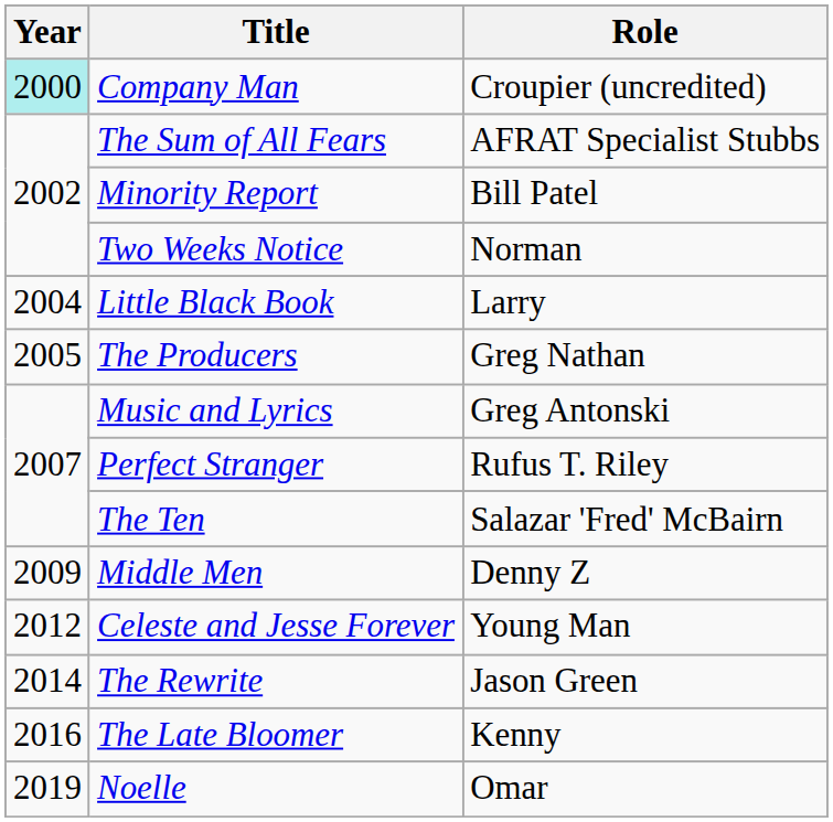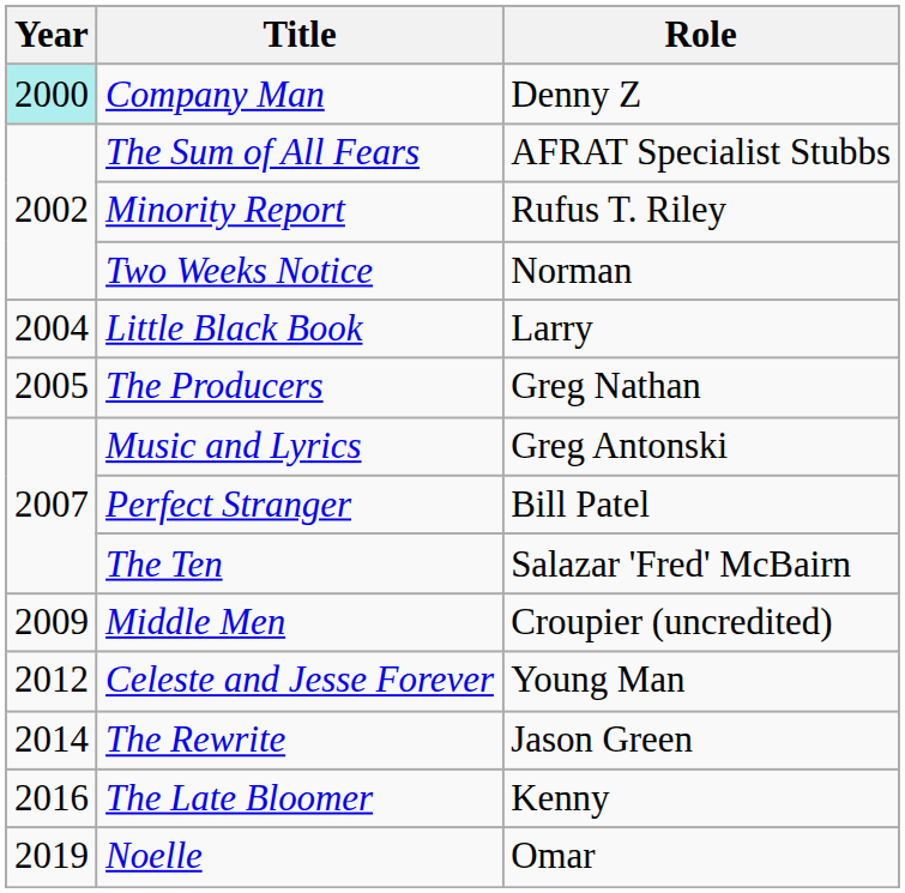 <table class="wikitable">
 <tr>
 <th>Year</th>
 <th>Title</th>
 <th>Role</th>
 </tr>
 <tr>
 <td style="background: paleturquoise;">2000</td>
 <td><em><a href='#'>Company Man</a></em></td>
-<td>Croupier (uncredited)</td>
+<td>Denny Z</td>
 </tr>
 <tr>
 <td rowspan=3>2002</td>
 <td><em><a href='#'>The Sum of All Fears</a></em></td>
 <td>AFRAT Specialist Stubbs</td>
 </tr>
 <tr>
 <td><em><a href='#'>Minority Report</a></em></td>
-<td>Bill Patel</td>
+<td>Rufus T. Riley</td>
 </tr>
 <tr>
 <td><em><a href='#'>Two Weeks Notice</a></em></td>
 <td>Norman</td>
 </tr>
 <tr>
 <td>2004</td>
 <td><em><a href='#'>Little Black Book</a></em></td>
 <td>Larry</td>
 </tr>
 <tr>
 <td>2005</td>
 <td><em><a href='#'>The Producers</a></em></td>
 <td>Greg Nathan</td>
 </tr>
 <tr>
 <td rowspan=3>2007</td>
 <td><em><a href='#'>Music and Lyrics</a></em></td>
 <td>Greg Antonski</td>
 </tr>
 <tr>
 <td><em><a href='#'>Perfect Stranger</a></em></td>
-<td>Rufus T. Riley</td>
+<td>Bill Patel</td>
 </tr>
 <tr>
 <td><em><a href='#'>The Ten</a></em></td>
 <td>Salazar 'Fred' McBairn</td>
 </tr>
 <tr>
 <td>2009</td>
 <td><em><a href='#'>Middle Men</a></em></td>
-<td>Denny Z</td>
+<td>Croupier (uncredited)</td>
 </tr>
 <tr>
 <td>2012</td>
 <td><em><a href='#'>Celeste and Jesse Forever</a></em></td>
 <td>Young Man</td>
 </tr>
 <tr>
 <td>2014</td>
 <td><em><a href='#'>The Rewrite</a></em></td>
 <td>Jason Green</td>
 </tr>
 <tr>
 <td>2016</td>
 <td><em><a href='#'>The Late Bloomer</a></em></td>
 <td>Kenny</td>
 </tr>
 <tr>
 <td>2019</td>
 <td><em><a href='#'>Noelle</a></em></td>
 <td>Omar</td>
 </tr>
 </table>
